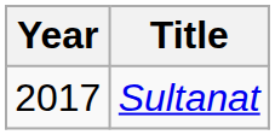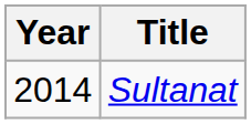 <table class="wikitable">
 <tr>
 <th>Year</th>
 <th>Title</th>
 </tr>
 <tr>
-<td>2017</td>
+<td>2014</td>
 <td><a href='#'><em>Sultanat</em></a></td>
 </tr>
 </table>
